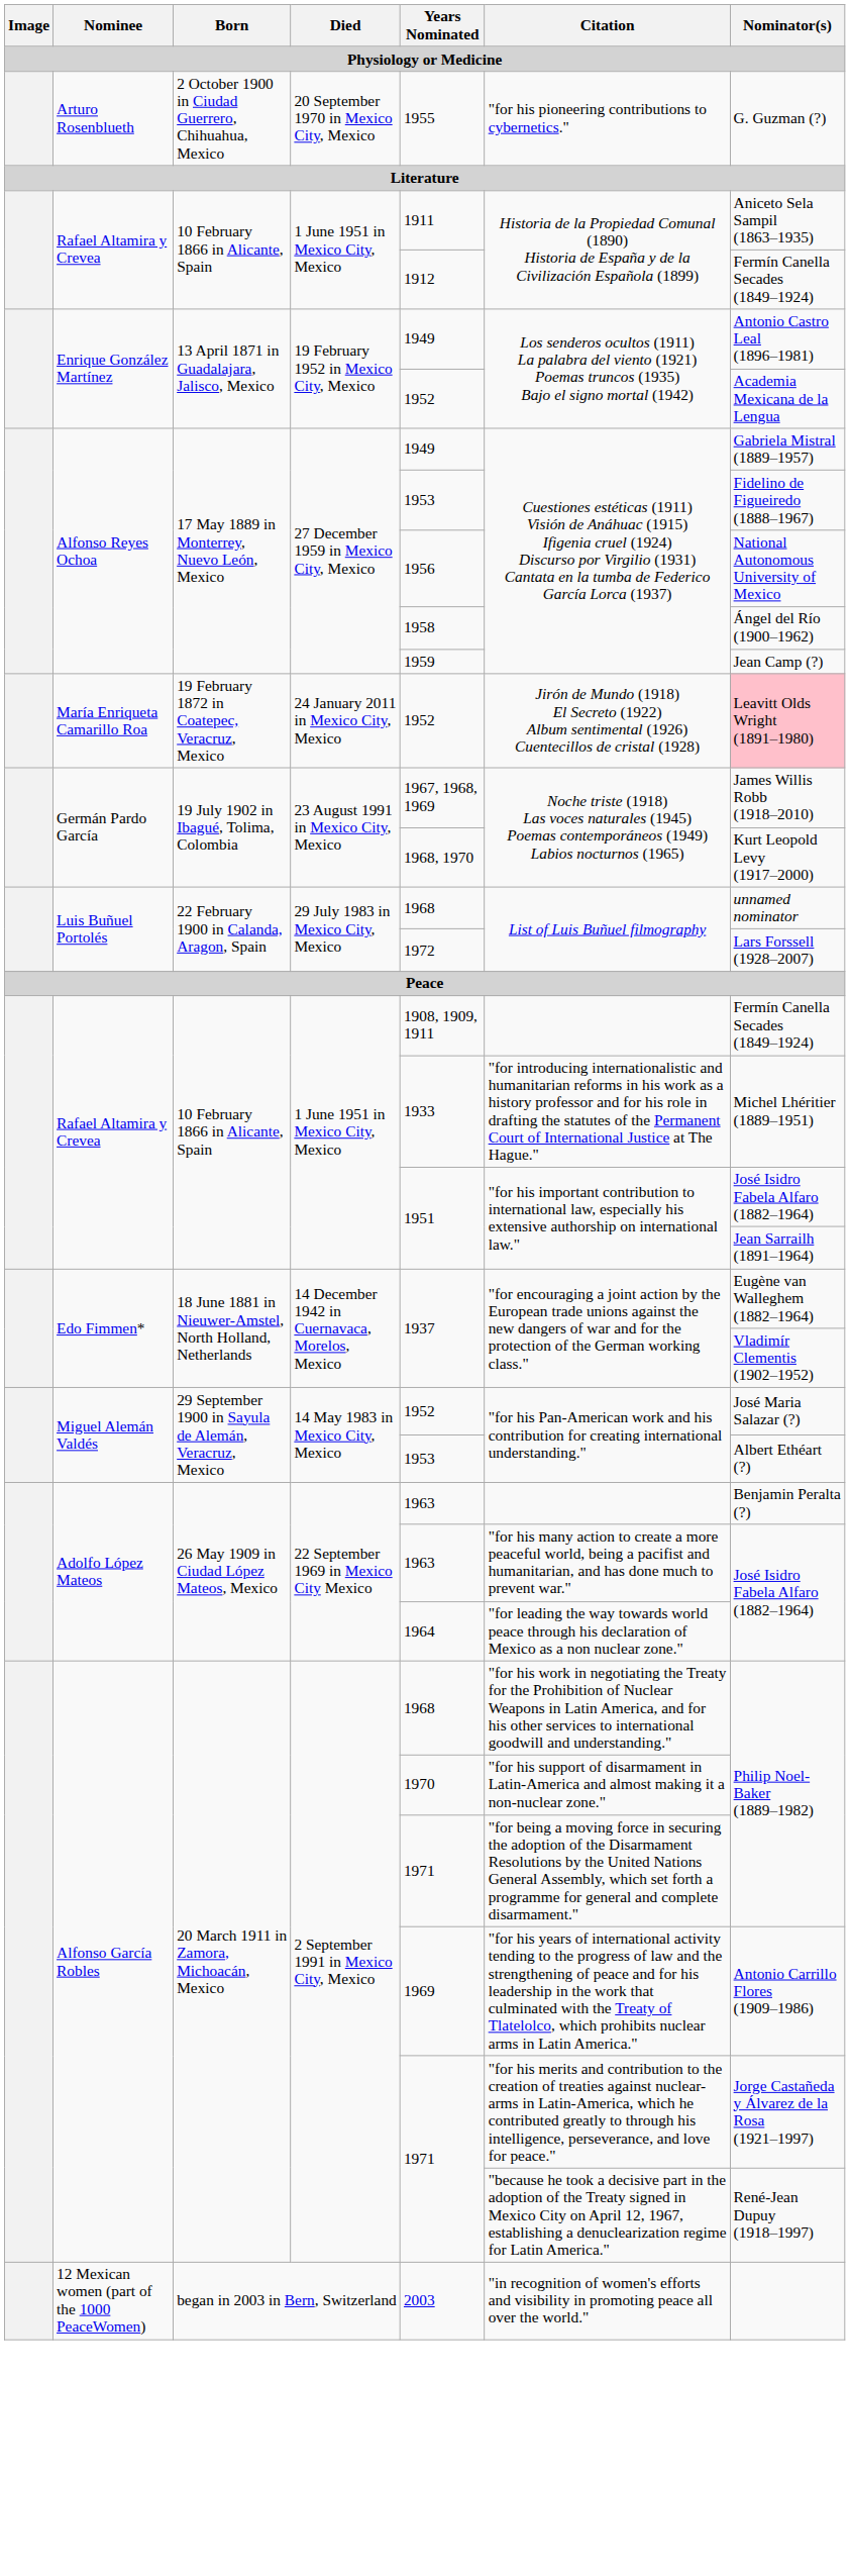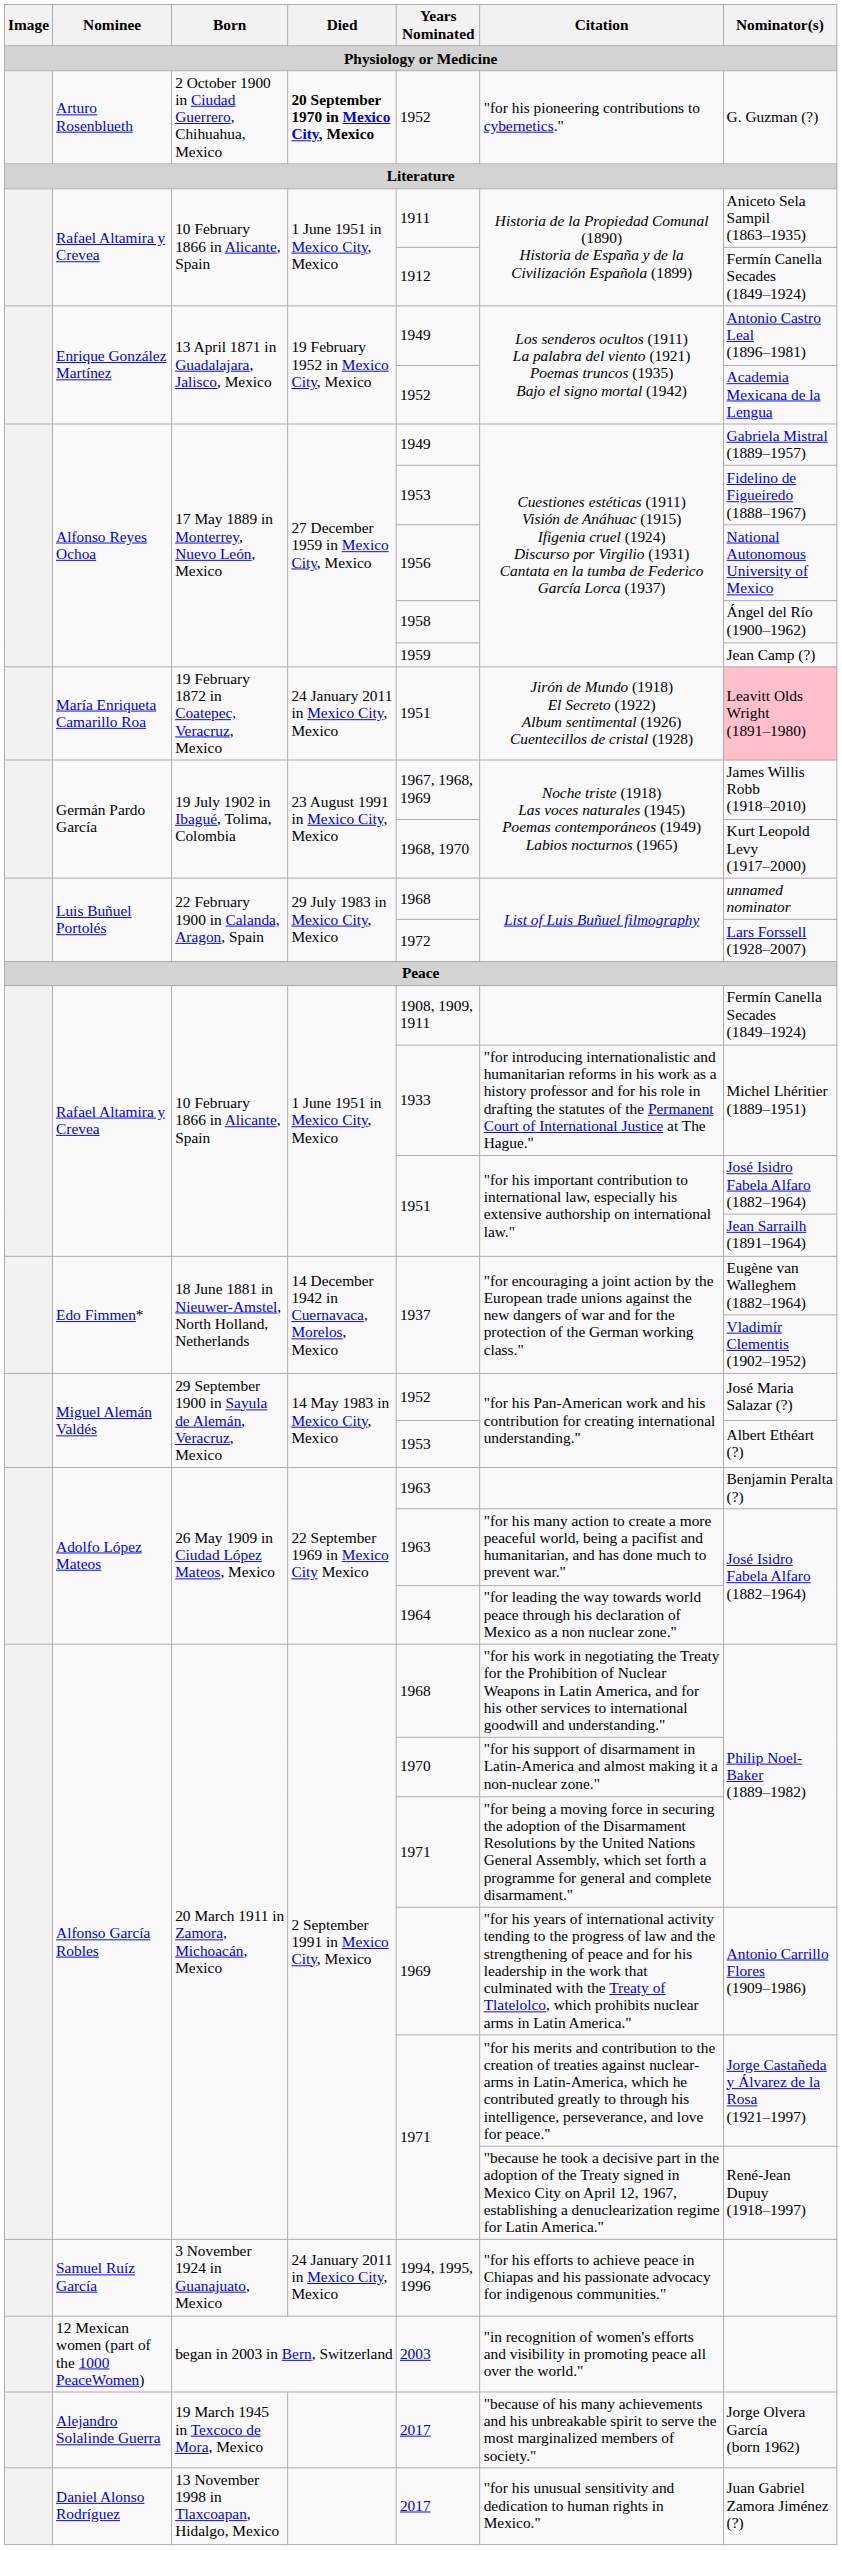 <table class="wikitable sortable">
 <tr>
 <th>Image</th>
 <th>Nominee</th>
 <th>Born</th>
 <th>Died</th>
 <th>Years Nominated</th>
 <th>Citation</th>
 <th>Nominator(s)</th>
 </tr>
 <tr>
 <td colspan=7 align=center style="background:lightgray;white-space:nowrap"><strong>Physiology or Medicine</strong></td>
 </tr>
 <tr>
 <th scope="row"></th>
 <td><a href='#'>Arturo Rosenblueth</a></td>
 <td>2 October 1900 in <a href='#'>Ciudad Guerrero</a>, Chihuahua, Mexico</td>
-<td>20 September 1970 in <a href='#'>Mexico City</a>, Mexico</td>
-<td>1955</td>
+<td><strong>20 September 1970 in <a href='#'>Mexico City</a>, Mexico</strong></td>
+<td>1952</td>
 <td>"for his pioneering contributions to <a href='#'>cybernetics</a>."</td>
 <td>G. Guzman (?)<br></td>
 </tr>
 <tr>
 <td colspan=7 align=center style="background:lightgray;white-space:nowrap"><strong>Literature</strong></td>
 </tr>
 <tr>
 <th scope="row" rowspan="2"></th>
 <td rowspan="2"><a href='#'>Rafael Altamira y Crevea</a></td>
 <td rowspan="2">10 February 1866 in <a href='#'>Alicante</a>, Spain</td>
 <td rowspan="2">1 June 1951 in <a href='#'>Mexico City</a>, Mexico</td>
 <td>1911</td>
 <td align="center" rowspan="2"><em>Historia de la Propiedad Comunal</em> (1890)<br><em>Historia de España y de la Civilización Española</em> (1899)</td>
 <td>Aniceto Sela Sampil <br>(1863–1935)<br></td>
 </tr>
 <tr>
 <td>1912</td>
 <td>Fermín Canella Secades <br>(1849–1924)<br></td>
 </tr>
 <tr>
 <th scope="row" rowspan="2"></th>
 <td rowspan="2"><a href='#'>Enrique González Martínez</a></td>
 <td rowspan="2">13 April 1871 in <a href='#'>Guadalajara</a>, <a href='#'>Jalisco</a>, Mexico</td>
 <td rowspan="2">19 February 1952 in <a href='#'>Mexico City</a>, Mexico</td>
 <td>1949</td>
 <td align="center" rowspan="2"><em>Los senderos ocultos</em> (1911)<br><em>La palabra del viento</em> (1921)<br><em>Poemas truncos</em> (1935)<br><em>Bajo el signo mortal</em> (1942)</td>
 <td><a href='#'>Antonio Castro Leal</a> <br>(1896–1981)<br></td>
 </tr>
 <tr>
 <td>1952</td>
 <td><a href='#'>Academia Mexicana de la Lengua</a></td>
 </tr>
 <tr>
 <th scope="row" rowspan="5"></th>
 <td rowspan="5"><a href='#'>Alfonso Reyes Ochoa</a></td>
 <td rowspan="5">17 May 1889 in <a href='#'>Monterrey</a>, <a href='#'>Nuevo León</a>, Mexico</td>
 <td rowspan="5">27 December 1959 in <a href='#'>Mexico City</a>, Mexico</td>
 <td>1949</td>
 <td align="center" rowspan="5"><em>Cuestiones estéticas</em> (1911)<br><em>Visión de Anáhuac</em> (1915)<br><em>Ifigenia cruel</em> (1924)<br><em>Discurso por Virgilio</em> (1931)<br><em>Cantata en la tumba de Federico García Lorca</em> (1937)</td>
 <td> <a href='#'>Gabriela Mistral</a> <br>(1889–1957)<br></td>
 </tr>
 <tr>
 <td>1953</td>
 <td><a href='#'>Fidelino de Figueiredo</a> <br>(1888–1967)<br></td>
 </tr>
 <tr>
 <td>1956</td>
 <td><a href='#'>National Autonomous University of Mexico</a></td>
 </tr>
 <tr>
 <td>1958</td>
 <td>Ángel del Río <br>(1900–1962)<br></td>
 </tr>
 <tr>
 <td>1959</td>
 <td>Jean Camp (?)<br></td>
 </tr>
 <tr>
 <th scope="row"></th>
 <td><a href='#'>María Enriqueta Camarillo Roa</a></td>
 <td>19 February 1872 in <a href='#'>Coatepec, Veracruz</a>, Mexico</td>
 <td>24 January 2011 in <a href='#'>Mexico City</a>, Mexico</td>
-<td>1952</td>
+<td>1951</td>
 <td align="center"><em>Jirón de Mundo</em> (1918)<br><em>El Secreto</em> (1922)<br><em>Album sentimental</em> (1926)<br><em>Cuentecillos de cristal</em> (1928)</td>
 <td style="background: pink;">Leavitt Olds Wright <br>(1891–1980)<br></td>
 </tr>
 <tr>
 <th scope="row" rowspan="2"></th>
 <td rowspan="2">Germán Pardo García</td>
 <td rowspan="2">19 July 1902 in <a href='#'>Ibagué</a>, Tolima, Colombia</td>
 <td rowspan="2">23 August 1991 in <a href='#'>Mexico City</a>, Mexico</td>
 <td>1967, 1968, 1969</td>
 <td align="center" rowspan="2"><em>Noche triste</em> (1918)<br><em>Las voces naturales</em> (1945)<br><em>Poemas contemporáneos</em> (1949)<br><em>Labios nocturnos</em> (1965)</td>
 <td>James Willis Robb <br>(1918–2010)<br></td>
 </tr>
 <tr>
 <td>1968, 1970</td>
 <td>Kurt Leopold Levy <br>(1917–2000)<br></td>
 </tr>
 <tr>
 <th scope="row" rowspan="2"></th>
 <td rowspan="2"><a href='#'>Luis Buñuel Portolés</a></td>
 <td rowspan="2">22 February 1900 in <a href='#'>Calanda, Aragon</a>, Spain</td>
 <td rowspan="2">29 July 1983 in <a href='#'>Mexico City</a>, Mexico</td>
 <td>1968</td>
 <td align="center" rowspan="2"><em><a href='#'>List of Luis Buñuel filmography</a></em></td>
 <td><em>unnamed nominator</em></td>
 </tr>
 <tr>
 <td>1972</td>
 <td><a href='#'>Lars Forssell</a> (1928–2007)<br></td>
 </tr>
 <tr>
 <td colspan=7 align=center style="background:lightgray;white-space:nowrap"><strong>Peace</strong></td>
 </tr>
 <tr>
 <th scope="row" rowspan="4"></th>
 <td rowspan="4"><a href='#'>Rafael Altamira y Crevea</a></td>
 <td rowspan="4">10 February 1866 in <a href='#'>Alicante</a>, Spain</td>
 <td rowspan="4">1 June 1951 in <a href='#'>Mexico City</a>, Mexico</td>
 <td>1908, 1909, 1911</td>
 <td></td>
 <td>Fermín Canella Secades <br>(1849–1924)<br></td>
 </tr>
 <tr>
 <td>1933</td>
 <td>"for introducing internationalistic and humanitarian reforms in his work as a history professor and for his role in drafting the statutes of the <a href='#'>Permanent Court of International Justice</a> at The Hague."</td>
 <td>Michel Lhéritier <br>(1889–1951)<br></td>
 </tr>
 <tr>
 <td rowspan="2">1951</td>
 <td rowspan="2">"for his important contribution to international law, especially his extensive authorship on international law."</td>
 <td><a href='#'>José Isidro Fabela Alfaro</a> <br>(1882–1964)<br></td>
 </tr>
 <tr>
 <td><a href='#'>Jean Sarrailh</a> <br>(1891–1964)<br></td>
 </tr>
 <tr>
 <th scope="row" rowspan="2"></th>
 <td rowspan="2"><a href='#'>Edo Fimmen</a>*</td>
 <td rowspan="2">18 June 1881 in <a href='#'>Nieuwer-Amstel</a>, North Holland, Netherlands</td>
 <td rowspan="2">14 December 1942 in <a href='#'>Cuernavaca</a>, <a href='#'>Morelos</a>, Mexico</td>
 <td rowspan="2">1937</td>
 <td rowspan="2">"for encouraging a joint action by the European trade unions against the new dangers of war and for the protection of the German working class."</td>
 <td>Eugène van Walleghem (1882–1964)<br></td>
 </tr>
 <tr>
 <td><a href='#'>Vladimír Clementis</a> <br>(1902–1952)<br></td>
 </tr>
 <tr>
 <th scope="row" rowspan="2"></th>
 <td rowspan="2"><a href='#'>Miguel Alemán Valdés</a></td>
 <td rowspan="2">29 September 1900 in <a href='#'>Sayula de Alemán</a>, <a href='#'>Veracruz</a>, Mexico</td>
 <td rowspan="2">14 May 1983 in <a href='#'>Mexico City</a>, Mexico</td>
 <td>1952</td>
 <td rowspan="2">"for his Pan-American work and his contribution for creating international understanding."</td>
 <td>José Maria Salazar (?)<br></td>
 </tr>
 <tr>
 <td>1953</td>
 <td>Albert Ethéart (?)<br></td>
 </tr>
 <tr>
 <th scope="row" rowspan="3"></th>
 <td rowspan="3"><a href='#'>Adolfo López Mateos</a></td>
 <td rowspan="3">26 May 1909 in <a href='#'>Ciudad López Mateos</a>, Mexico</td>
 <td rowspan="3">22 September 1969 in <a href='#'>Mexico City</a> Mexico</td>
 <td>1963</td>
 <td></td>
 <td>Benjamin Peralta (?) <br></td>
 </tr>
 <tr>
 <td>1963</td>
 <td>"for his many action to create a more peaceful world, being a pacifist and humanitarian, and has done much to prevent war."</td>
 <td rowspan="2"><a href='#'>José Isidro Fabela Alfaro</a> <br>(1882–1964)<br></td>
 </tr>
 <tr>
 <td>1964</td>
 <td>"for leading the way towards world peace through his declaration of Mexico as a non nuclear zone."</td>
 </tr>
 <tr>
 <th scope="row" rowspan="6"></th>
 <td rowspan="6"><a href='#'>Alfonso García Robles</a></td>
 <td rowspan="6">20 March 1911 in <a href='#'>Zamora, Michoacán</a>, Mexico</td>
 <td rowspan="6">2 September 1991 in <a href='#'>Mexico City</a>, Mexico</td>
 <td>1968</td>
 <td>"for his work in negotiating the Treaty for the Prohibition of Nuclear Weapons in Latin America, and for his other services to international goodwill and understanding."</td>
 <td rowspan="3"> <a href='#'>Philip Noel-Baker</a> <br>(1889–1982)<br></td>
 </tr>
 <tr>
 <td>1970</td>
 <td>"for his support of disarmament in Latin-America and almost making it a non-nuclear zone."</td>
 </tr>
 <tr>
 <td>1971</td>
 <td>"for being a moving force in securing the adoption of the Disarmament Resolutions by the United Nations General Assembly, which set forth a programme for general and complete disarmament."</td>
 </tr>
 <tr>
 <td>1969</td>
 <td>"for his years of international activity tending to the progress of law and the strengthening of peace and for his leadership in the work that culminated with the <a href='#'>Treaty of Tlatelolco</a>, which prohibits nuclear arms in Latin America."</td>
 <td><a href='#'>Antonio Carrillo Flores</a> <br>(1909–1986)<br></td>
 </tr>
 <tr>
 <td rowspan="2">1971</td>
 <td>"for his merits and contribution to the creation of treaties against nuclear-arms in Latin-America, which he contributed greatly to through his intelligence, perseverance, and love for peace."</td>
 <td><a href='#'>Jorge Castañeda y Álvarez de la Rosa</a> <br>(1921–1997)<br></td>
 </tr>
 <tr>
 <td>"because he took a decisive part in the adoption of the Treaty signed in Mexico City on April 12, 1967, establishing a denuclearization regime for Latin America."</td>
 <td>René-Jean Dupuy <br>(1918–1997)<br></td>
 </tr>
 <tr>
 <th scope="row"></th>
+<td><a href='#'>Samuel Ruíz García</a></td>
+<td>3 November 1924 in <a href='#'>Guanajuato</a>, Mexico</td>
+<td>24 January 2011 in <a href='#'>Mexico City</a>, Mexico</td>
+<td>1994, 1995, 1996</td>
+<td>"for his efforts to achieve peace in Chiapas and his passionate advocacy for indigenous communities."</td>
+<td></td>
+</tr>
+<tr>
+<th scope="row"></th>
 <td>12 Mexican women (part of the <a href='#'>1000 PeaceWomen</a>)</td>
 <td colspan=2>began in 2003 in <a href='#'>Bern</a>, Switzerland</td>
 <td><a href='#'>2003</a></td>
 <td>"in recognition of women's efforts and visibility in promoting peace all over the world."</td>
 <td></td>
 </tr>
+<tr>
+<th scope="row"></th>
+<td><a href='#'>Alejandro Solalinde Guerra</a></td>
+<td>19 March 1945 in <a href='#'>Texcoco de Mora</a>, Mexico</td>
+<td></td>
+<td><a href='#'>2017</a></td>
+<td>"because of his many achievements and his unbreakable spirit to serve the most marginalized members of society."</td>
+<td>Jorge Olvera García <br>(born 1962)<br></td>
+</tr>
+<tr>
+<th scope="row"></th>
+<td><a href='#'>Daniel Alonso Rodríguez</a></td>
+<td>13 November 1998 in <a href='#'>Tlaxcoapan</a>, Hidalgo, Mexico</td>
+<td></td>
+<td><a href='#'>2017</a></td>
+<td>"for his unusual sensitivity and dedication to human rights in Mexico."</td>
+<td>Juan Gabriel Zamora Jiménez (?)<br></td>
+</tr>
 </table>
